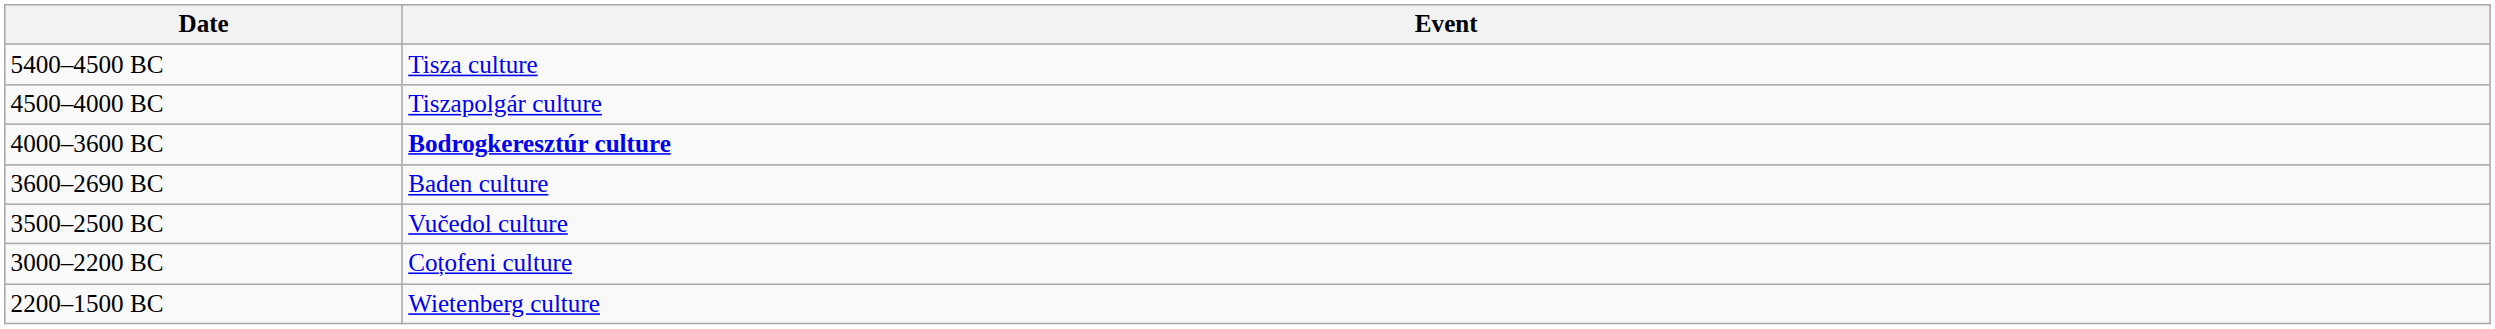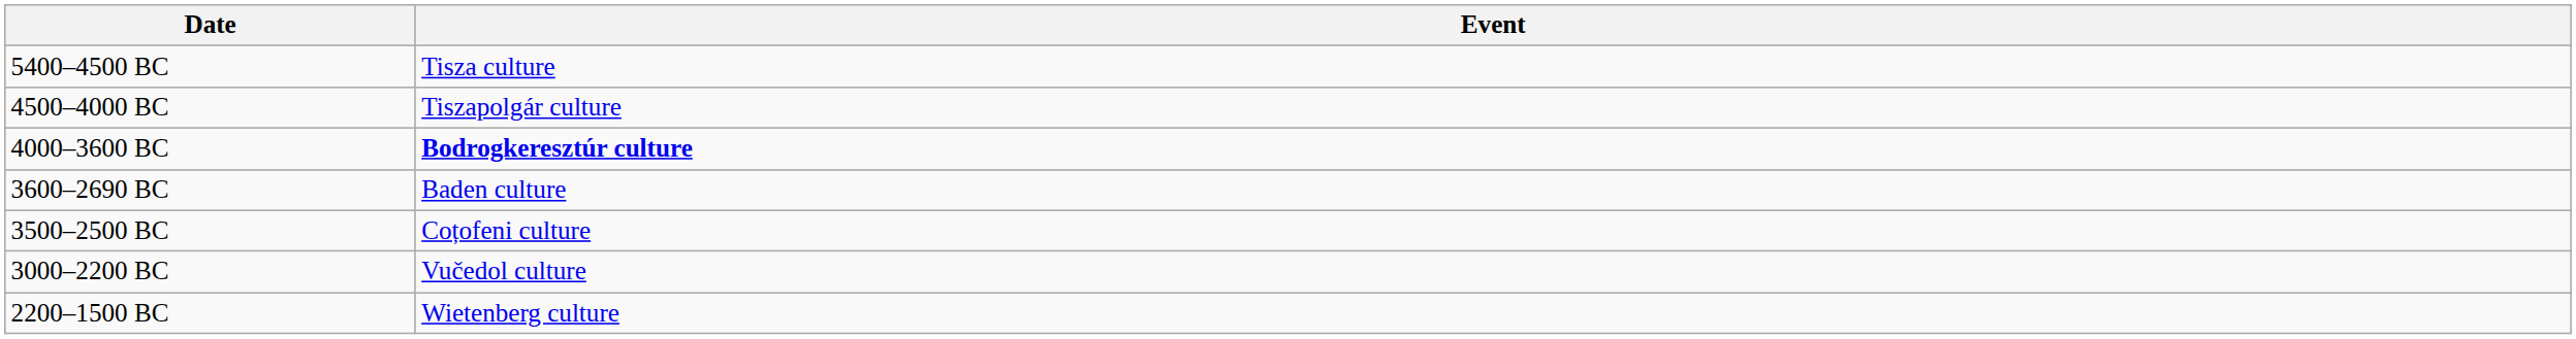 <table class="wikitable" width="100%">
 <tr>
 <th width="16%">Date</th>
 <th width="84%">Event</th>
 </tr>
 <tr>
 <td>5400–4500 BC</td>
 <td><a href='#'>Tisza culture</a></td>
 </tr>
 <tr>
 <td>4500–4000 BC</td>
 <td><a href='#'>Tiszapolgár culture</a></td>
 </tr>
 <tr>
 <td>4000–3600 BC</td>
 <td><strong><a href='#'>Bodrogkeresztúr culture</a></strong></td>
 </tr>
 <tr>
 <td>3600–2690 BC</td>
 <td><a href='#'>Baden culture</a></td>
 </tr>
 <tr>
 <td>3500–2500 BC</td>
-<td><a href='#'>Vučedol culture</a></td>
+<td><a href='#'>Coțofeni culture</a></td>
 </tr>
 <tr>
 <td>3000–2200 BC</td>
-<td><a href='#'>Coțofeni culture</a></td>
+<td><a href='#'>Vučedol culture</a></td>
 </tr>
 <tr>
 <td>2200–1500 BC</td>
 <td><a href='#'>Wietenberg culture</a></td>
 </tr>
 </table>
